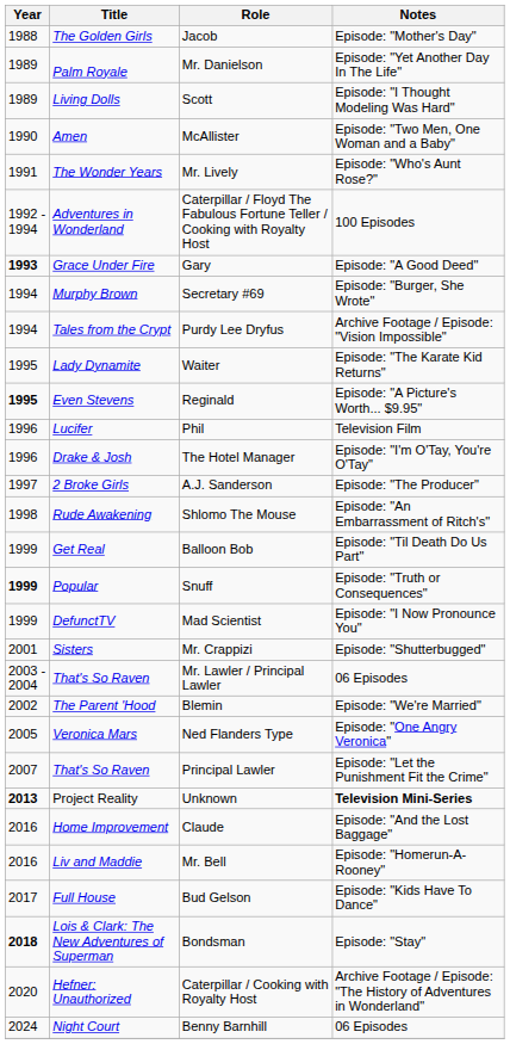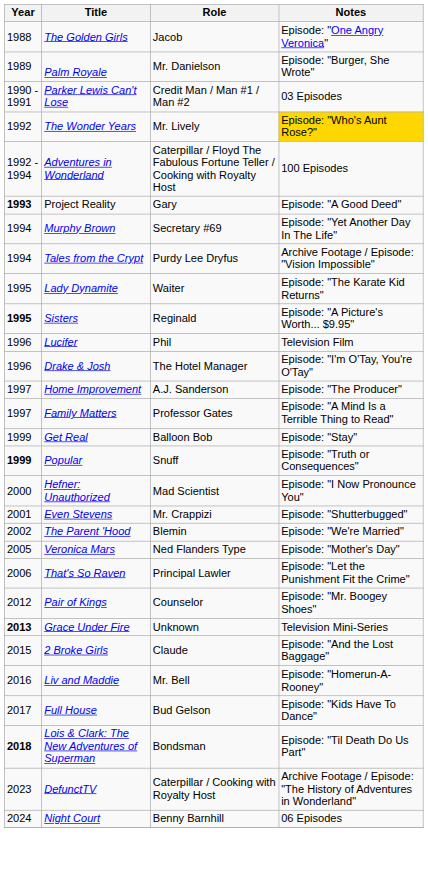 <table class = "wikitable sortable">
 <tr>
 <th>Year</th>
 <th>Title</th>
 <th>Role</th>
 <th>Notes</th>
 </tr>
 <tr>
 <td>1988</td>
 <td><em><a href='#'>The Golden Girls</a></em></td>
 <td>Jacob</td>
-<td>Episode: "Mother's Day"</td>
+<td>Episode: "<a href='#'>One Angry Veronica</a>"</td>
 </tr>
 <tr>
 <td>1989</td>
 <td><br><em><a href='#'> Palm Royale</a></em></td>
 <td>Mr. Danielson</td>
-<td>Episode: "Yet Another Day In The Life"</td>
+<td>Episode: "Burger, She Wrote"</td>
 </tr>
 <tr>
-<td>1989</td>
-<td><em><a href='#'>Living Dolls</a></em></td>
-<td>Scott</td>
-<td>Episode: "I Thought Modeling Was Hard"</td>
+<td>1990 - 1991</td>
+<td><em><a href='#'>Parker Lewis Can't Lose</a></em></td>
+<td>Credit Man / Man #1 / Man #2</td>
+<td>03 Episodes</td>
 </tr>
 <tr>
-<td>1990</td>
-<td><em><a href='#'> Amen</a></em></td>
-<td>McAllister</td>
-<td>Episode: "Two Men, One Woman and a Baby"</td>
-</tr>
-<tr>
-<td>1991</td>
+<td>1992</td>
 <td><em><a href='#'>The Wonder Years</a></em></td>
 <td>Mr. Lively</td>
-<td>Episode: "Who's Aunt Rose?"</td>
+<td style="background: gold;">Episode: "Who's Aunt Rose?"</td>
 </tr>
 <tr>
 <td>1992 - 1994</td>
 <td><em><a href='#'>Adventures in Wonderland</a></em></td>
 <td>Caterpillar / Floyd The Fabulous Fortune Teller / Cooking with Royalty Host</td>
 <td>100 Episodes</td>
 </tr>
 <tr>
 <td><strong>1993</strong></td>
-<td><em><a href='#'>Grace Under Fire</a></em></td>
+<td>Project Reality</td>
 <td>Gary</td>
 <td>Episode: "A Good Deed"</td>
 </tr>
 <tr>
 <td>1994</td>
 <td><em><a href='#'>Murphy Brown</a></em></td>
 <td>Secretary #69</td>
-<td>Episode: "Burger, She Wrote"</td>
+<td>Episode: "Yet Another Day In The Life"</td>
 </tr>
 <tr>
 <td>1994</td>
 <td><em><a href='#'> Tales from the Crypt</a></em></td>
 <td>Purdy Lee Dryfus</td>
 <td>Archive Footage / Episode: "Vision Impossible"</td>
 </tr>
 <tr>
 <td>1995</td>
 <td><em><a href='#'>Lady Dynamite</a></em></td>
 <td>Waiter</td>
 <td>Episode: "The Karate Kid Returns"</td>
 </tr>
 <tr>
 <td><strong>1995</strong></td>
-<td><em><a href='#'>Even Stevens</a></em></td>
+<td><em><a href='#'> Sisters</a></em></td>
 <td>Reginald</td>
 <td>Episode: "A Picture's Worth... $9.95"</td>
 </tr>
 <tr>
 <td>1996</td>
 <td><em><a href='#'> Lucifer</a></em></td>
 <td>Phil</td>
 <td>Television Film</td>
 </tr>
 <tr>
 <td>1996</td>
 <td><em><a href='#'>Drake & Josh</a></em></td>
 <td>The Hotel Manager</td>
 <td>Episode: "I'm O'Tay, You're O'Tay"</td>
 </tr>
 <tr>
 <td>1997</td>
-<td><em><a href='#'>2 Broke Girls</a></em></td>
+<td><em><a href='#'> Home Improvement</a></em></td>
 <td>A.J. Sanderson</td>
 <td>Episode: "The Producer"</td>
 </tr>
 <tr>
-<td>1998</td>
-<td><em><a href='#'> Rude Awakening</a></em></td>
-<td>Shlomo The Mouse</td>
-<td>Episode: "An Embarrassment of Ritch's"</td>
+<td>1997</td>
+<td><em><a href='#'>Family Matters</a></em></td>
+<td>Professor Gates</td>
+<td>Episode: "A Mind Is a Terrible Thing to Read"</td>
 </tr>
 <tr>
 <td>1999</td>
 <td><em><a href='#'> Get Real</a></em></td>
 <td>Balloon Bob</td>
-<td>Episode: "Til Death Do Us Part"</td>
+<td>Episode: "Stay"</td>
 </tr>
 <tr>
 <td><strong>1999</strong></td>
 <td><em><a href='#'> Popular</a></em></td>
 <td>Snuff</td>
 <td>Episode: "Truth or Consequences"</td>
 </tr>
 <tr>
-<td>1999</td>
-<td><em><a href='#'>DefunctTV</a></em></td>
+<td>2000</td>
+<td><em><a href='#'>Hefner: Unauthorized</a></em></td>
 <td>Mad Scientist</td>
 <td>Episode: "I Now Pronounce You"</td>
 </tr>
 <tr>
 <td>2001</td>
-<td><em><a href='#'> Sisters</a></em></td>
+<td><em><a href='#'>Even Stevens</a></em></td>
 <td>Mr. Crappizi</td>
 <td>Episode: "Shutterbugged"</td>
-</tr>
-<tr>
-<td>2003 - 2004</td>
-<td><em><a href='#'>That's So Raven</a></em></td>
-<td>Mr. Lawler / Principal Lawler</td>
-<td>06 Episodes</td>
 </tr>
 <tr>
 <td>2002</td>
 <td><em><a href='#'>The Parent 'Hood</a></em></td>
 <td>Blemin</td>
 <td>Episode: "We're Married"</td>
 </tr>
 <tr>
 <td>2005</td>
 <td><em><a href='#'>Veronica Mars</a></em></td>
 <td>Ned Flanders Type</td>
-<td>Episode: "<a href='#'>One Angry Veronica</a>"</td>
+<td>Episode: "Mother's Day"</td>
 </tr>
 <tr>
-<td>2007</td>
+<td>2006</td>
 <td><em><a href='#'>That's So Raven</a></em></td>
 <td>Principal Lawler</td>
 <td>Episode: "Let the Punishment Fit the Crime"</td>
 </tr>
 <tr>
-<td><strong>2013</strong></td>
-<td>Project Reality</td>
-<td>Unknown</td>
-<td><strong>Television Mini-Series</strong></td>
+<td>2012</td>
+<td><em><a href='#'>Pair of Kings</a></em></td>
+<td>Counselor</td>
+<td>Episode: "Mr. Boogey Shoes"</td>
 </tr>
 <tr>
-<td>2016</td>
-<td><em><a href='#'> Home Improvement</a></em></td>
+<td><strong>2013</strong></td>
+<td><em><a href='#'>Grace Under Fire</a></em></td>
+<td>Unknown</td>
+<td>Television Mini-Series</td>
+</tr>
+<tr>
+<td>2015</td>
+<td><em><a href='#'>2 Broke Girls</a></em></td>
 <td>Claude</td>
 <td>Episode: "And the Lost Baggage"</td>
 </tr>
 <tr>
 <td>2016</td>
 <td><em><a href='#'>Liv and Maddie</a></em></td>
 <td>Mr. Bell</td>
 <td>Episode: "Homerun-A-Rooney"</td>
 </tr>
 <tr>
 <td>2017</td>
 <td><em><a href='#'>Full House</a></em></td>
 <td>Bud Gelson</td>
 <td>Episode: "Kids Have To Dance"</td>
 </tr>
 <tr>
 <td><strong>2018</strong></td>
 <td><em><a href='#'>Lois & Clark: The New Adventures of Superman</a></em></td>
 <td>Bondsman</td>
-<td>Episode: "Stay"</td>
+<td>Episode: "Til Death Do Us Part"</td>
 </tr>
 <tr>
-<td>2020</td>
-<td><em><a href='#'>Hefner: Unauthorized</a></em></td>
+<td>2023</td>
+<td><em><a href='#'>DefunctTV</a></em></td>
 <td>Caterpillar / Cooking with Royalty Host</td>
 <td>Archive Footage / Episode: "The History of Adventures in Wonderland"</td>
 </tr>
 <tr>
 <td>2024</td>
 <td><em><a href='#'>Night Court</a></em></td>
 <td>Benny Barnhill</td>
 <td>06 Episodes</td>
 </tr>
 <tr>
 </tr>
 </table>
